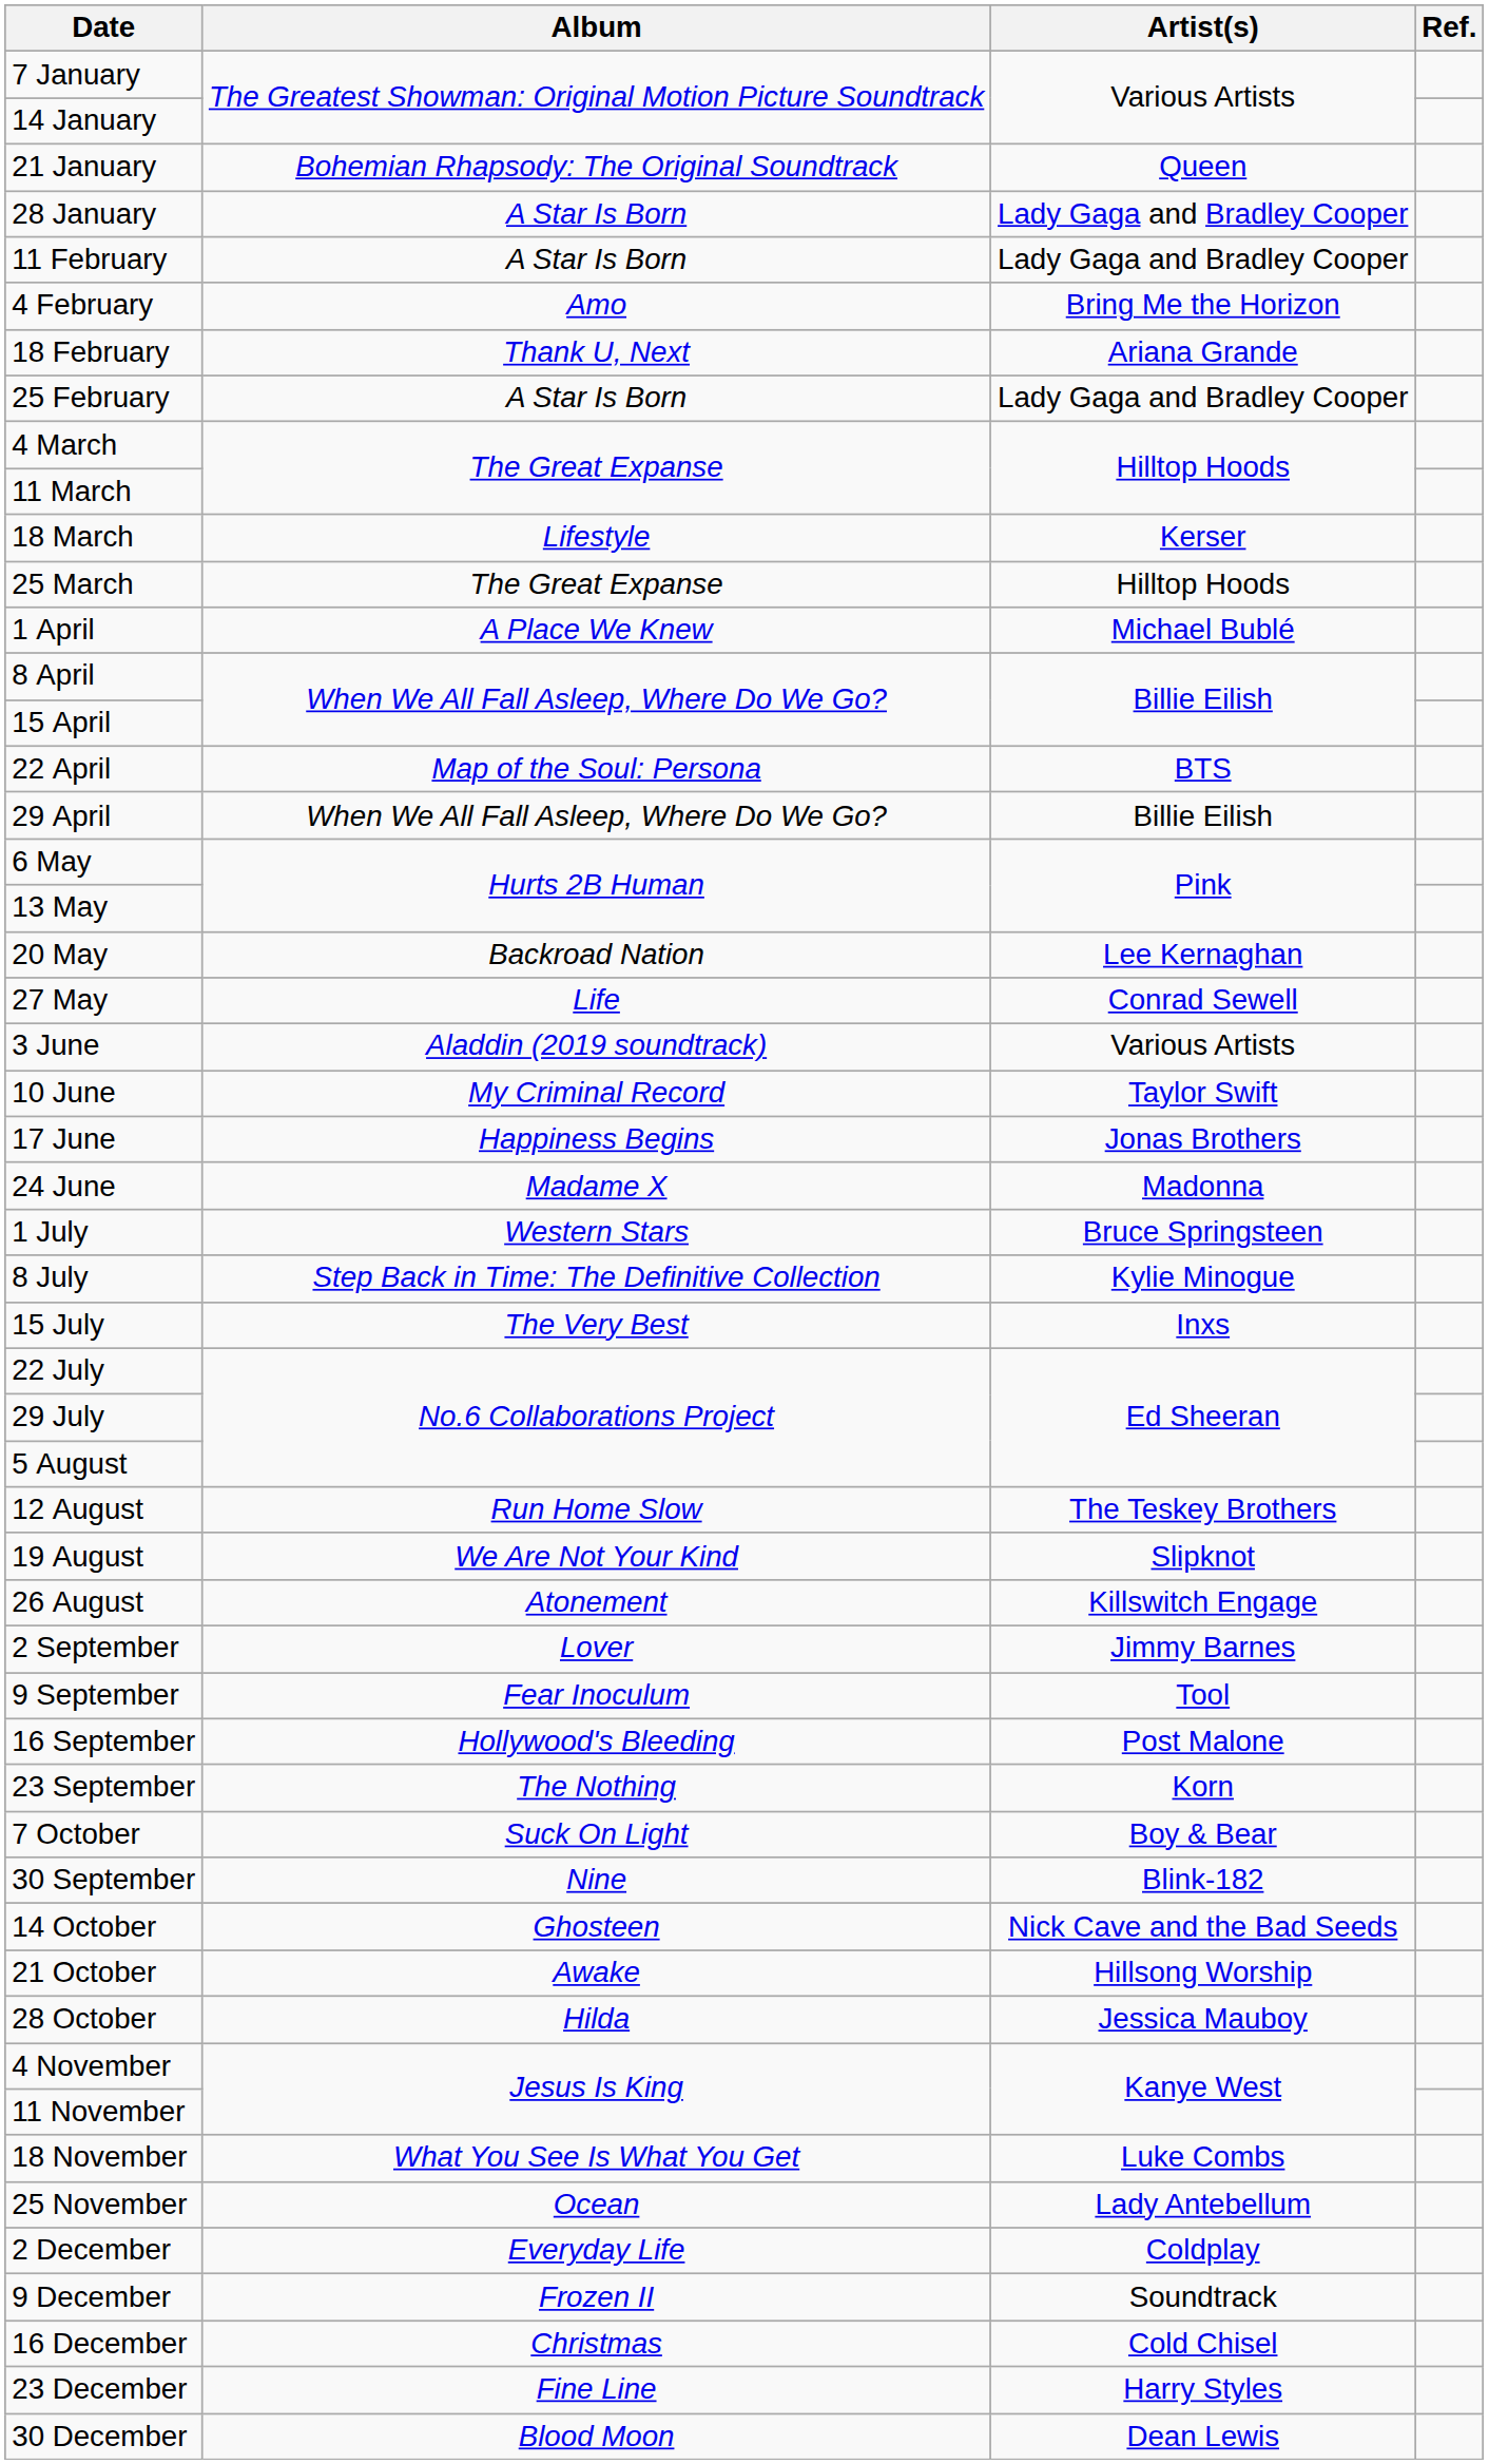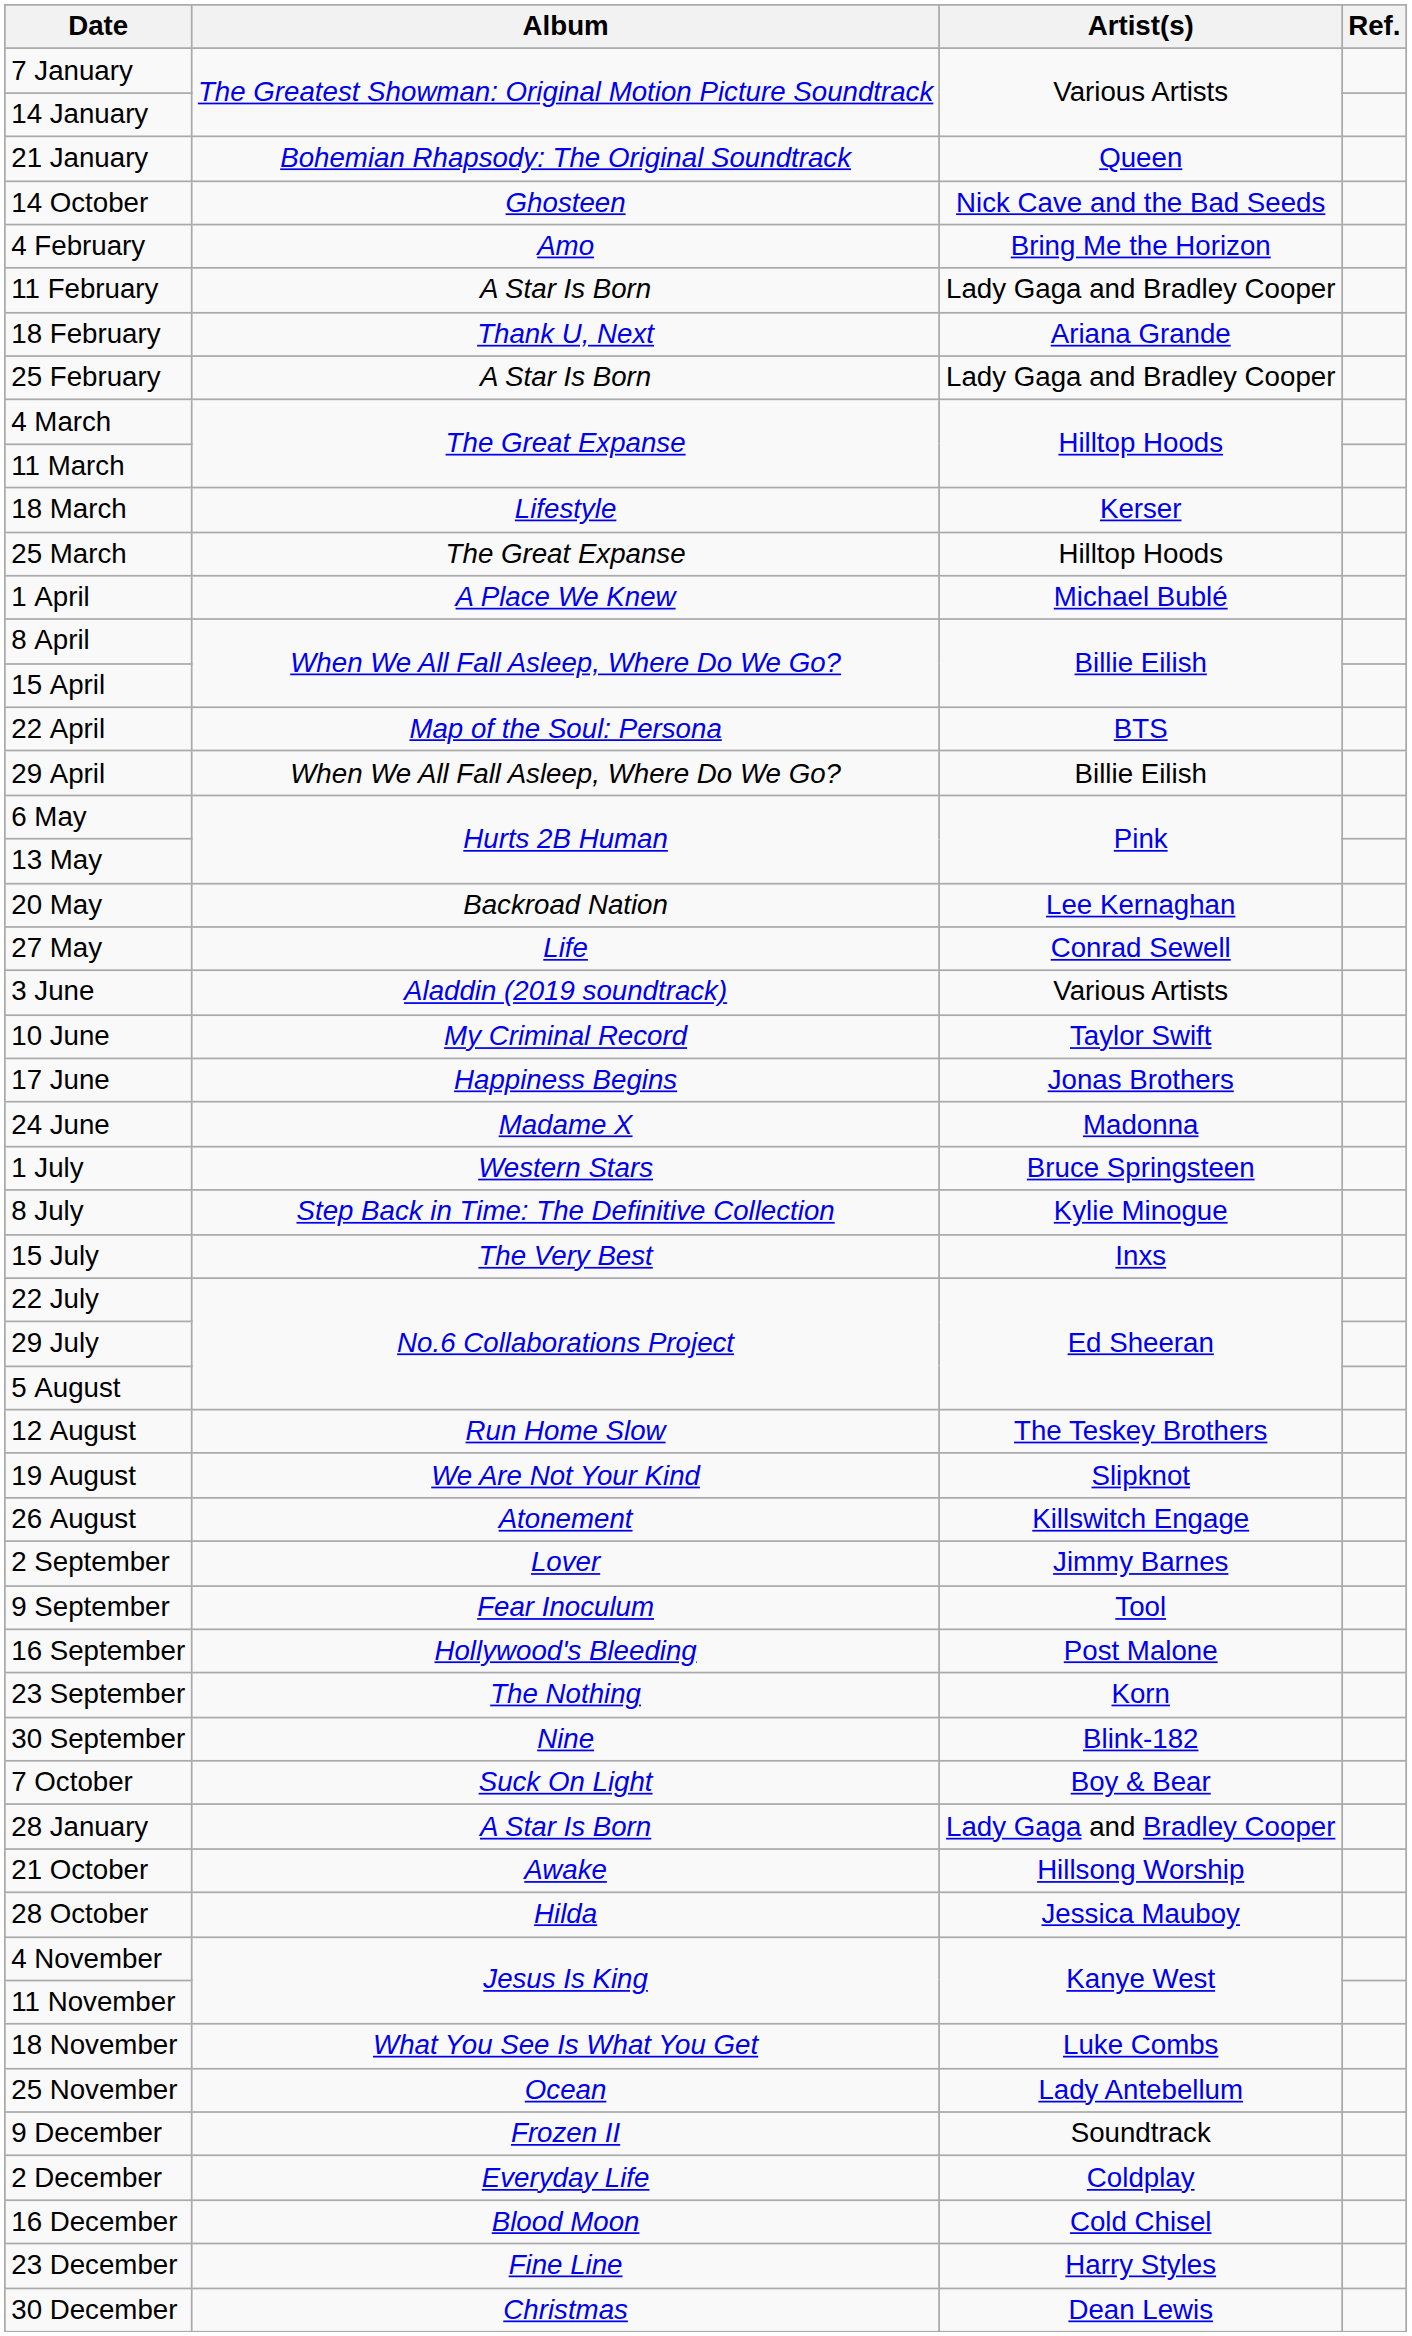 <table class="wikitable">
 <tr>
 <th style="text-align: center;">Date</th>
 <th style="text-align: center;">Album</th>
 <th style="text-align: center;">Artist(s)</th>
 <th style="text-align: center;">Ref.</th>
 </tr>
 <tr>
 <td>7 January</td>
 <td style="text-align: center;" rowspan="2"><em><a href='#'>The Greatest Showman: Original Motion Picture Soundtrack</a></em></td>
 <td style="text-align: center;" rowspan="2">Various Artists</td>
 <td style="text-align: center;"></td>
 </tr>
 <tr>
 <td>14 January</td>
 <td style="text-align: center;"></td>
 </tr>
 <tr>
 <td>21 January</td>
 <td style="text-align: center;"><em><a href='#'>Bohemian Rhapsody: The Original Soundtrack</a></em></td>
 <td style="text-align: center;"><a href='#'>Queen</a></td>
 <td style="text-align: center;"></td>
 </tr>
 <tr>
-<td>28 January</td>
-<td style="text-align: center;"><em><a href='#'>A Star Is Born</a></em></td>
-<td style="text-align: center;"><a href='#'>Lady Gaga</a> and <a href='#'>Bradley Cooper</a></td>
+<td>14 October</td>
+<td style="text-align: center;"><em><a href='#'>Ghosteen</a></em></td>
+<td style="text-align: center;"><a href='#'>Nick Cave and the Bad Seeds</a></td>
+<td style="text-align: center;"></td>
+</tr>
+<tr>
+<td>4 February</td>
+<td style="text-align: center;"><em><a href='#'>Amo</a></em></td>
+<td style="text-align: center;"><a href='#'>Bring Me the Horizon</a></td>
 <td style="text-align: center;"></td>
 </tr>
 <tr>
 <td>11 February</td>
 <td style="text-align: center;"><em>A Star Is Born</em></td>
 <td style="text-align: center;">Lady Gaga and Bradley Cooper</td>
-<td style="text-align: center;"></td>
-</tr>
-<tr>
-<td>4 February</td>
-<td style="text-align: center;"><em><a href='#'>Amo</a></em></td>
-<td style="text-align: center;"><a href='#'>Bring Me the Horizon</a></td>
 <td style="text-align: center;"></td>
 </tr>
 <tr>
 <td>18 February</td>
 <td style="text-align: center;"><em><a href='#'>Thank U, Next</a></em></td>
 <td style="text-align: center;"><a href='#'>Ariana Grande</a></td>
 <td style="text-align: center;"></td>
 </tr>
 <tr>
 <td>25 February</td>
 <td style="text-align: center;"><em>A Star Is Born</em></td>
 <td style="text-align: center;">Lady Gaga and Bradley Cooper</td>
 <td style="text-align: center;"></td>
 </tr>
 <tr>
 <td>4 March</td>
 <td style="text-align: center;" rowspan="2"><em><a href='#'>The Great Expanse</a></em></td>
 <td style="text-align: center;" rowspan="2"><a href='#'>Hilltop Hoods</a></td>
 <td style="text-align: center;"></td>
 </tr>
 <tr>
 <td>11 March</td>
 <td style="text-align: center;"></td>
 </tr>
 <tr>
 <td>18 March</td>
 <td style="text-align: center;"><em><a href='#'>Lifestyle</a></em></td>
 <td style="text-align: center;"><a href='#'>Kerser</a></td>
 <td style="text-align: center;"></td>
 </tr>
 <tr>
 <td>25 March</td>
 <td style="text-align: center;"><em>The Great Expanse</em></td>
 <td style="text-align: center;">Hilltop Hoods</td>
 <td style="text-align: center;"></td>
 </tr>
 <tr>
 <td>1 April</td>
 <td style="text-align: center;"><em><a href='#'>A Place We Knew</a></em></td>
 <td style="text-align: center;"><a href='#'>Michael Bublé</a></td>
 <td style="text-align: center;"></td>
 </tr>
 <tr>
 <td>8 April</td>
 <td style="text-align: center;" rowspan="2"><em><a href='#'>When We All Fall Asleep, Where Do We Go?</a></em></td>
 <td style="text-align: center;" rowspan="2"><a href='#'>Billie Eilish</a></td>
 <td style="text-align: center;"></td>
 </tr>
 <tr>
 <td>15 April</td>
 <td style="text-align: center;"></td>
 </tr>
 <tr>
 <td>22 April</td>
 <td style="text-align: center;"><em><a href='#'>Map of the Soul: Persona</a></em></td>
 <td style="text-align: center;"><a href='#'>BTS</a></td>
 <td style="text-align: center;"></td>
 </tr>
 <tr>
 <td>29 April</td>
 <td style="text-align: center;"><em>When We All Fall Asleep, Where Do We Go?</em></td>
 <td style="text-align: center;">Billie Eilish</td>
 <td style="text-align: center;"></td>
 </tr>
 <tr>
 <td>6 May</td>
 <td style="text-align: center;" rowspan="2"><em><a href='#'>Hurts 2B Human</a></em></td>
 <td style="text-align: center;" rowspan="2"><a href='#'>Pink</a></td>
 <td style="text-align: center;"></td>
 </tr>
 <tr>
 <td>13 May</td>
 <td style="text-align: center;"></td>
 </tr>
 <tr>
 <td>20 May</td>
 <td style="text-align: center;"><em>Backroad Nation</em></td>
 <td style="text-align: center;"><a href='#'>Lee Kernaghan</a></td>
 <td style="text-align: center;"></td>
 </tr>
 <tr>
 <td>27 May</td>
 <td style="text-align: center;"><em><a href='#'>Life</a></em></td>
 <td style="text-align: center;"><a href='#'>Conrad Sewell</a></td>
 <td style="text-align: center;"></td>
 </tr>
 <tr>
 <td>3 June</td>
 <td style="text-align: center;"><em><a href='#'>Aladdin (2019 soundtrack)</a></em></td>
 <td style="text-align: center;">Various Artists</td>
 <td style="text-align: center;"></td>
 </tr>
 <tr>
 <td>10 June</td>
 <td style="text-align: center;"><em><a href='#'>My Criminal Record</a></em></td>
 <td style="text-align: center;"><a href='#'>Taylor Swift</a></td>
 <td style="text-align: center;"></td>
 </tr>
 <tr>
 <td>17 June</td>
 <td style="text-align: center;"><em><a href='#'>Happiness Begins</a></em></td>
 <td style="text-align: center;"><a href='#'>Jonas Brothers</a></td>
 <td style="text-align: center;"></td>
 </tr>
 <tr>
 <td>24 June</td>
 <td style="text-align: center;"><em><a href='#'>Madame X</a></em></td>
 <td style="text-align: center;"><a href='#'>Madonna</a></td>
 <td style="text-align: center;"></td>
 </tr>
 <tr>
 <td>1 July</td>
 <td style="text-align: center;"><em><a href='#'>Western Stars</a></em></td>
 <td style="text-align: center;"><a href='#'>Bruce Springsteen</a></td>
 <td style="text-align: center;"></td>
 </tr>
 <tr>
 <td>8 July</td>
 <td style="text-align: center;"><em><a href='#'>Step Back in Time: The Definitive Collection</a></em></td>
 <td style="text-align: center;"><a href='#'>Kylie Minogue</a></td>
 <td style="text-align: center;"></td>
 </tr>
 <tr>
 <td>15 July</td>
 <td style="text-align: center;"><em><a href='#'>The Very Best</a></em></td>
 <td style="text-align: center;"><a href='#'>Inxs</a></td>
 <td style="text-align: center;"></td>
 </tr>
 <tr>
 <td>22 July</td>
 <td style="text-align: center;" rowspan="3"><em><a href='#'>No.6 Collaborations Project</a></em></td>
 <td style="text-align: center;" rowspan="3"><a href='#'>Ed Sheeran</a></td>
 <td style="text-align: center;"></td>
 </tr>
 <tr>
 <td>29 July</td>
 <td style="text-align: center;"></td>
 </tr>
 <tr>
 <td>5 August</td>
 <td style="text-align: center;"></td>
 </tr>
 <tr>
 <td>12 August</td>
 <td style="text-align: center;"><em><a href='#'>Run Home Slow</a></em></td>
 <td style="text-align: center;"><a href='#'>The Teskey Brothers</a></td>
 <td style="text-align: center;"></td>
 </tr>
 <tr>
 <td>19 August</td>
 <td style="text-align: center;"><em><a href='#'>We Are Not Your Kind</a></em></td>
 <td style="text-align: center;"><a href='#'>Slipknot</a></td>
 <td style="text-align: center;"></td>
 </tr>
 <tr>
 <td>26 August</td>
 <td style="text-align: center;"><em><a href='#'>Atonement</a></em></td>
 <td style="text-align: center;"><a href='#'>Killswitch Engage</a></td>
 <td style="text-align: center;"></td>
 </tr>
 <tr>
 <td>2 September</td>
 <td style="text-align: center;"><em><a href='#'>Lover</a></em></td>
 <td style="text-align: center;"><a href='#'>Jimmy Barnes</a></td>
 <td style="text-align: center;"></td>
 </tr>
 <tr>
 <td>9 September</td>
 <td style="text-align: center;"><em><a href='#'>Fear Inoculum</a></em></td>
 <td style="text-align: center;"><a href='#'>Tool</a></td>
 <td style="text-align: center;"></td>
 </tr>
 <tr>
 <td>16 September</td>
 <td style="text-align: center;"><em><a href='#'>Hollywood's Bleeding</a></em></td>
 <td style="text-align: center;"><a href='#'>Post Malone</a></td>
 <td style="text-align: center;"></td>
 </tr>
 <tr>
 <td>23 September</td>
 <td style="text-align: center;"><em><a href='#'>The Nothing</a></em></td>
 <td style="text-align: center;"><a href='#'>Korn</a></td>
 <td style="text-align: center;"></td>
 </tr>
 <tr>
+<td>30 September</td>
+<td style="text-align: center;"><em><a href='#'>Nine</a></em></td>
+<td style="text-align: center;"><a href='#'>Blink-182</a></td>
+<td style="text-align: center;"></td>
+</tr>
+<tr>
 <td>7 October</td>
 <td style="text-align: center;"><em><a href='#'>Suck On Light</a></em></td>
 <td style="text-align: center;"><a href='#'>Boy & Bear</a></td>
 <td style="text-align: center;"></td>
 </tr>
 <tr>
-<td>30 September</td>
-<td style="text-align: center;"><em><a href='#'>Nine</a></em></td>
-<td style="text-align: center;"><a href='#'>Blink-182</a></td>
-<td style="text-align: center;"></td>
-</tr>
-<tr>
-<td>14 October</td>
-<td style="text-align: center;"><em><a href='#'>Ghosteen</a></em></td>
-<td style="text-align: center;"><a href='#'>Nick Cave and the Bad Seeds</a></td>
+<td>28 January</td>
+<td style="text-align: center;"><em><a href='#'>A Star Is Born</a></em></td>
+<td style="text-align: center;"><a href='#'>Lady Gaga</a> and <a href='#'>Bradley Cooper</a></td>
 <td style="text-align: center;"></td>
 </tr>
 <tr>
 <td>21 October</td>
 <td style="text-align: center;"><em><a href='#'>Awake</a></em></td>
 <td style="text-align: center;"><a href='#'>Hillsong Worship</a></td>
 <td style="text-align: center;"></td>
 </tr>
 <tr>
 <td>28 October</td>
 <td style="text-align: center;"><em><a href='#'>Hilda</a></em></td>
 <td style="text-align: center;"><a href='#'>Jessica Mauboy</a></td>
 <td style="text-align: center;"></td>
 </tr>
 <tr>
 <td>4 November</td>
 <td style="text-align: center;" rowspan=2><em><a href='#'>Jesus Is King</a></em></td>
 <td style="text-align: center;" rowspan=2><a href='#'>Kanye West</a></td>
 <td style="text-align: center;"></td>
 </tr>
 <tr>
 <td>11 November</td>
 <td style="text-align: center;"></td>
 </tr>
 <tr>
 <td>18 November</td>
 <td style="text-align: center;"><em><a href='#'>What You See Is What You Get</a></em></td>
 <td style="text-align: center;"><a href='#'>Luke Combs</a></td>
 <td style="text-align: center;"></td>
 </tr>
 <tr>
 <td>25 November</td>
 <td style="text-align: center;"><em><a href='#'>Ocean</a></em></td>
 <td style="text-align: center;"><a href='#'>Lady Antebellum</a></td>
 <td style="text-align: center;"></td>
 </tr>
 <tr>
+<td>9 December</td>
+<td style="text-align: center;"><em><a href='#'>Frozen II</a></em></td>
+<td style="text-align: center;">Soundtrack</td>
+<td style="text-align: center;"></td>
+</tr>
+<tr>
 <td>2 December</td>
 <td style="text-align: center;"><em><a href='#'>Everyday Life</a></em></td>
 <td style="text-align: center;"><a href='#'>Coldplay</a></td>
 <td style="text-align: center;"></td>
 </tr>
 <tr>
-<td>9 December</td>
-<td style="text-align: center;"><em><a href='#'>Frozen II</a></em></td>
-<td style="text-align: center;">Soundtrack</td>
-<td style="text-align: center;"></td>
-</tr>
-<tr>
 <td>16 December</td>
-<td style="text-align: center;"><em><a href='#'>Christmas</a></em></td>
+<td style="text-align: center;"><em><a href='#'>Blood Moon</a></em></td>
 <td style="text-align: center;"><a href='#'>Cold Chisel</a></td>
 <td style="text-align: center;"></td>
 </tr>
 <tr>
 <td>23 December</td>
 <td style="text-align: center;"><em><a href='#'>Fine Line</a></em></td>
 <td style="text-align: center;"><a href='#'>Harry Styles</a></td>
 <td style="text-align: center;"></td>
 </tr>
 <tr>
 <td>30 December</td>
-<td style="text-align: center;"><em><a href='#'>Blood Moon</a></em></td>
+<td style="text-align: center;"><em><a href='#'>Christmas</a></em></td>
 <td style="text-align: center;"><a href='#'>Dean Lewis</a></td>
 <td style="text-align: center;"></td>
 </tr>
 </table>
